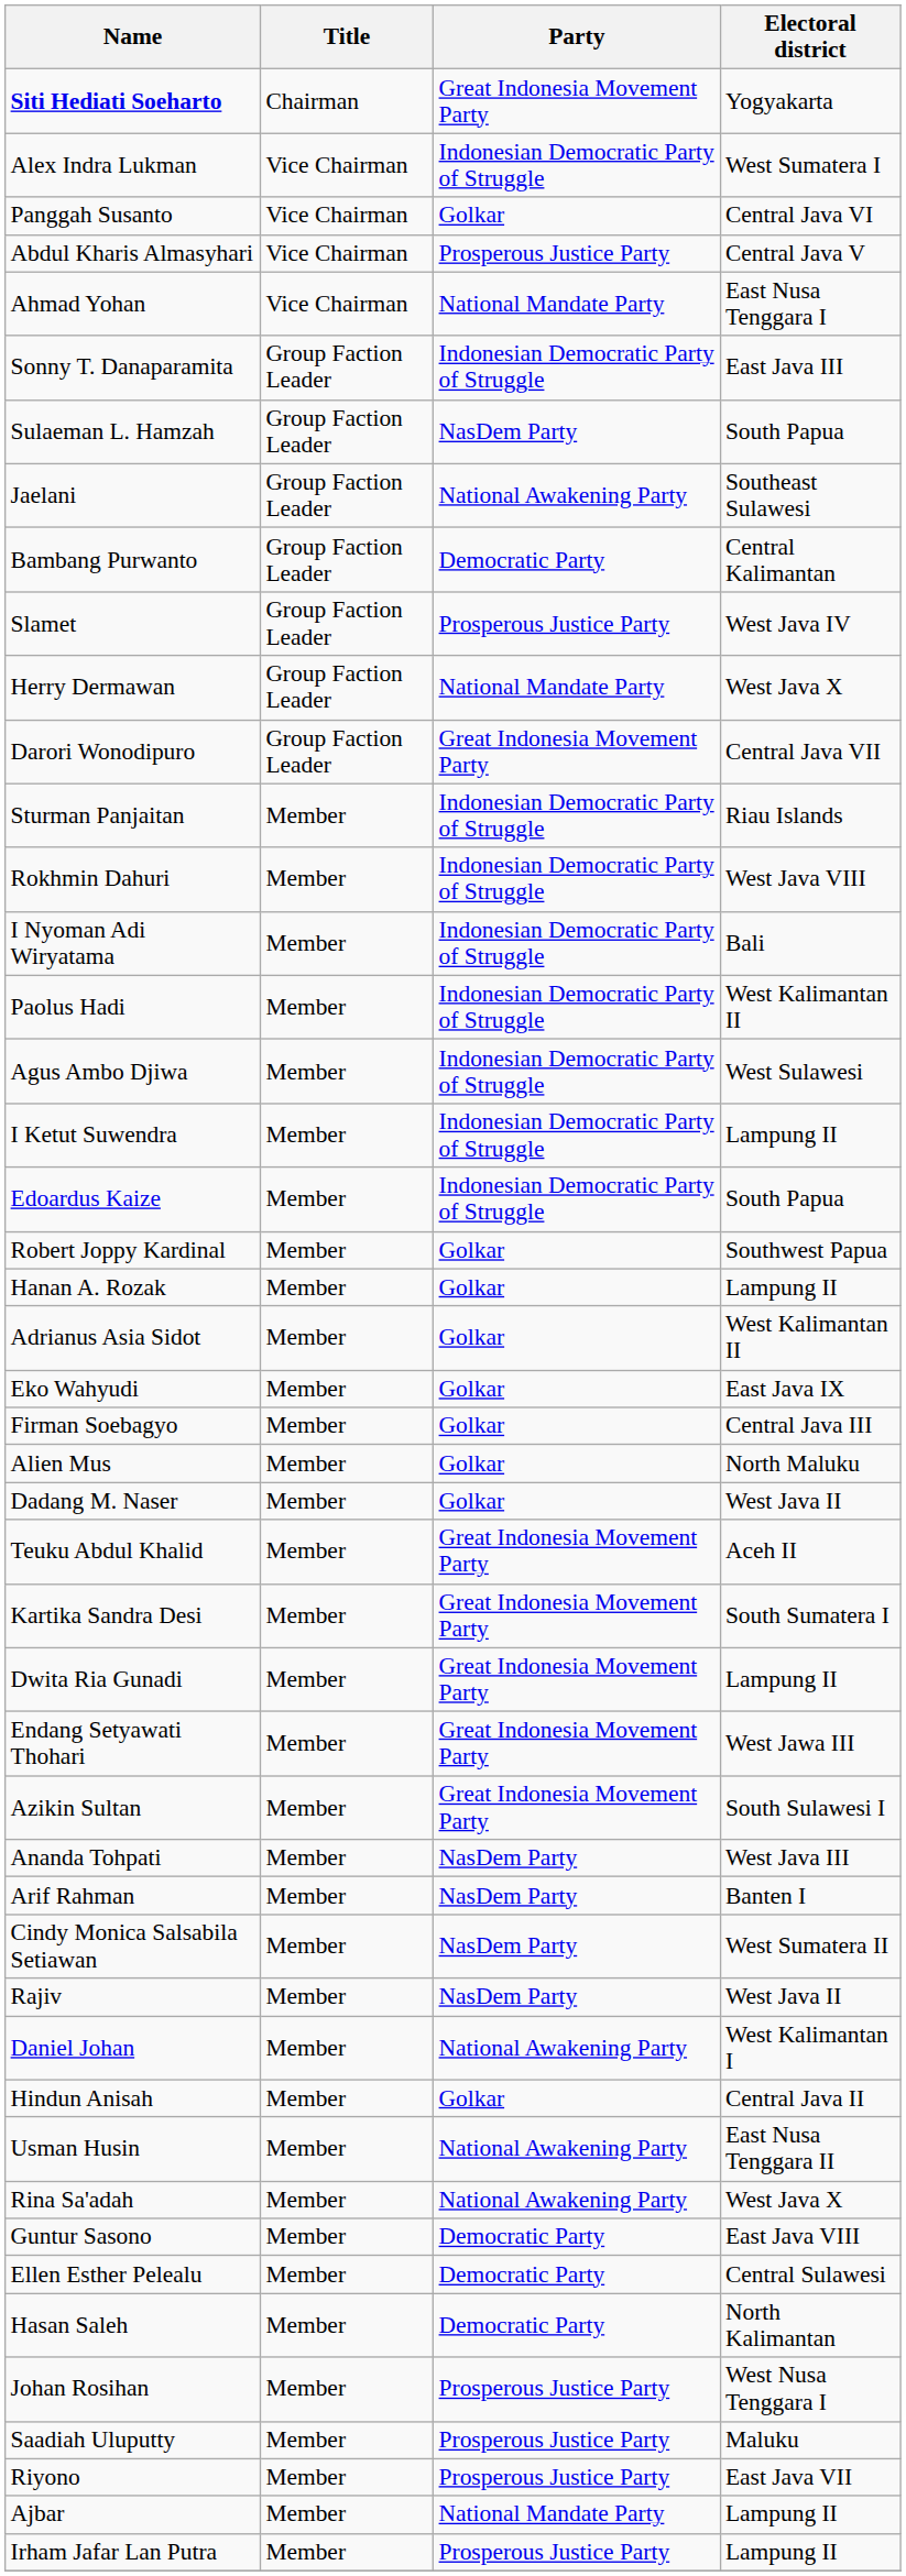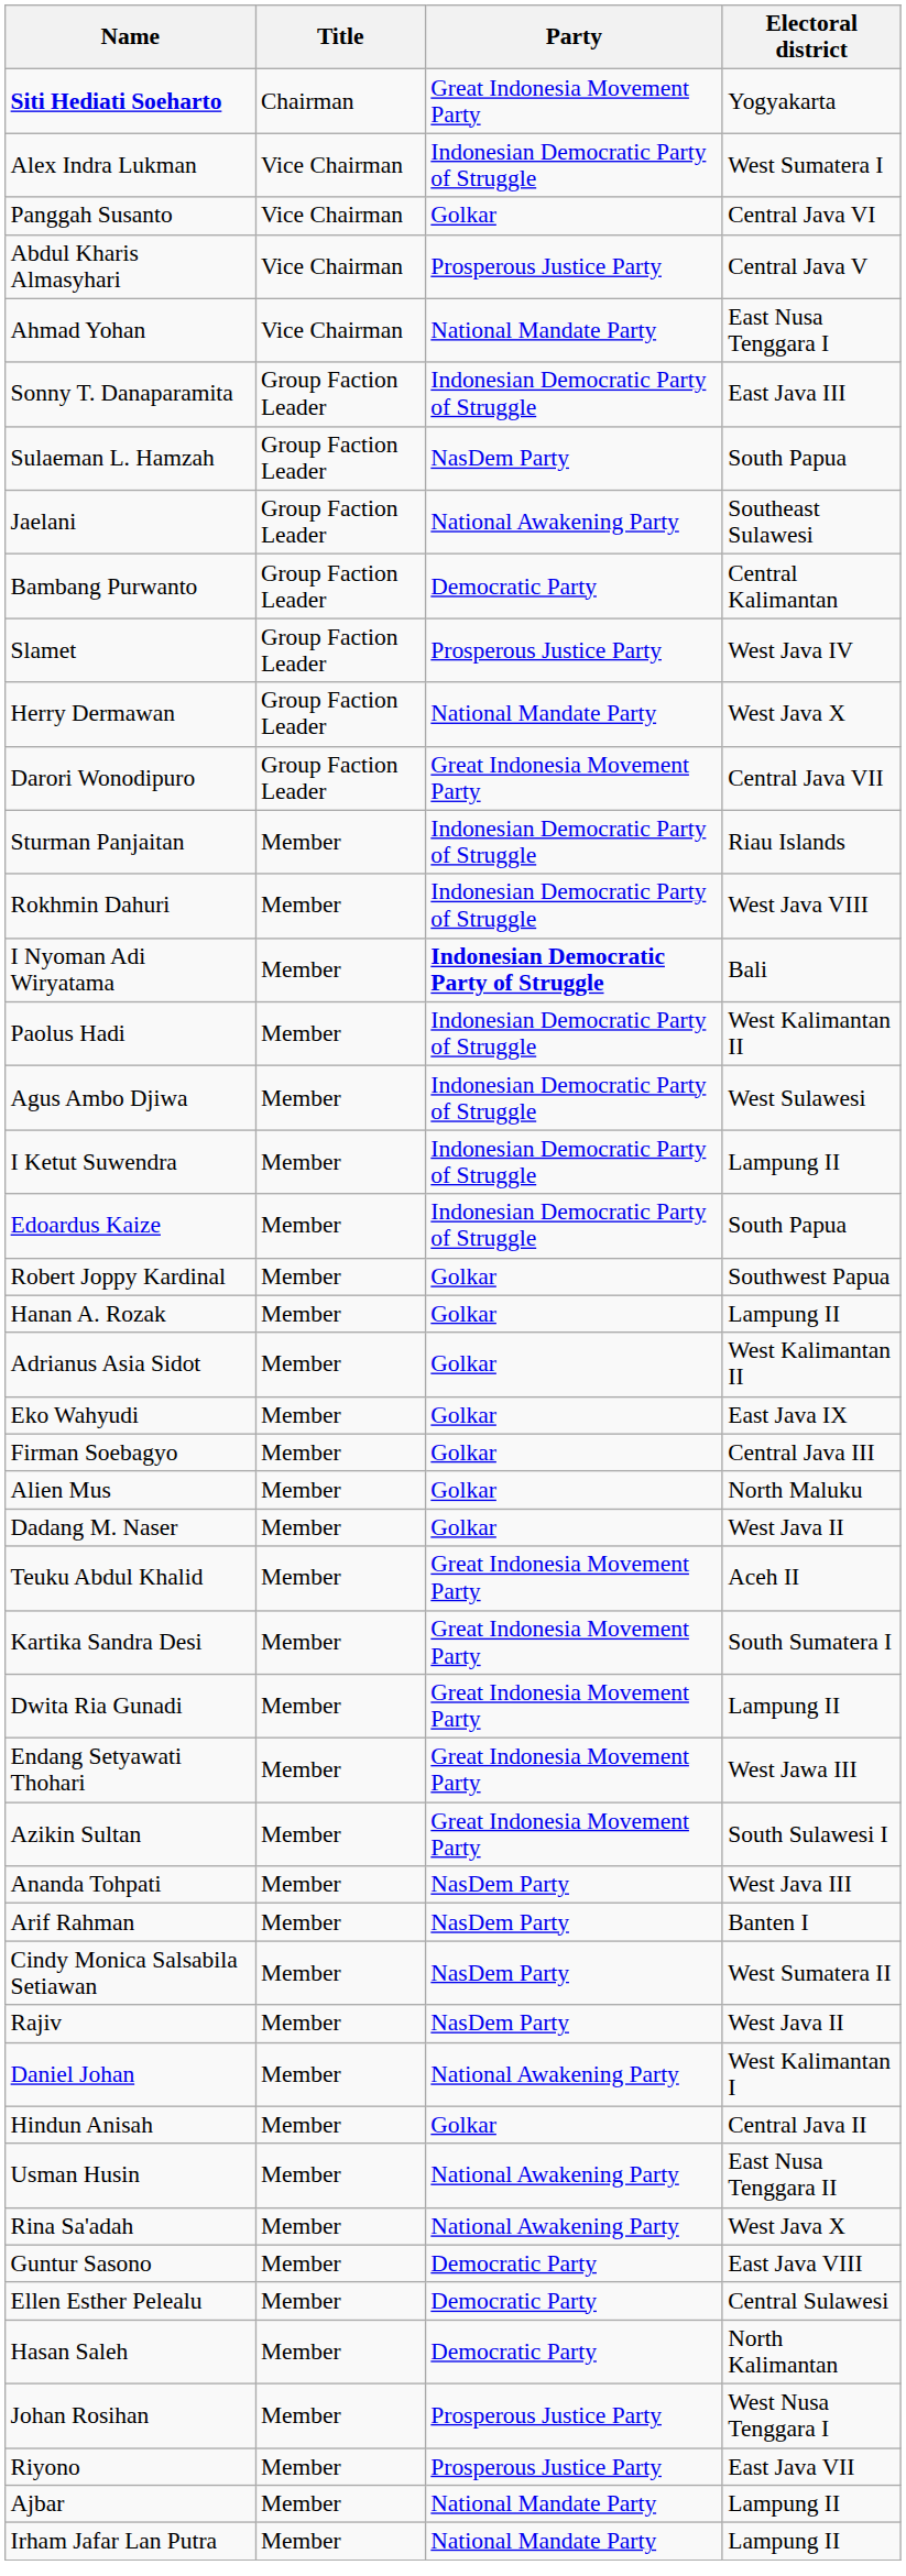 <table class="wikitable">
 <tr>
 <th>Name</th>
 <th>Title</th>
 <th>Party</th>
 <th>Electoral district</th>
 </tr>
 <tr>
 <td><strong><a href='#'>Siti Hediati Soeharto</a></strong></td>
 <td>Chairman</td>
 <td><a href='#'>Great Indonesia Movement Party</a></td>
 <td>Yogyakarta</td>
 </tr>
 <tr>
 <td>Alex Indra Lukman</td>
 <td>Vice Chairman</td>
 <td><a href='#'>Indonesian Democratic Party of Struggle</a></td>
 <td>West Sumatera I</td>
 </tr>
 <tr>
 <td>Panggah Susanto</td>
 <td>Vice Chairman</td>
 <td><a href='#'>Golkar</a></td>
 <td>Central Java VI</td>
 </tr>
 <tr>
 <td>Abdul Kharis Almasyhari</td>
 <td>Vice Chairman</td>
 <td><a href='#'>Prosperous Justice Party</a></td>
 <td>Central Java V</td>
 </tr>
 <tr>
 <td>Ahmad Yohan</td>
 <td>Vice Chairman</td>
 <td><a href='#'>National Mandate Party</a></td>
 <td>East Nusa Tenggara I</td>
 </tr>
 <tr>
 <td>Sonny T. Danaparamita</td>
 <td>Group Faction Leader</td>
 <td><a href='#'>Indonesian Democratic Party of Struggle</a></td>
 <td>East Java III</td>
 </tr>
 <tr>
 <td>Sulaeman L. Hamzah</td>
 <td>Group Faction Leader</td>
 <td><a href='#'>NasDem Party</a></td>
 <td>South Papua</td>
 </tr>
 <tr>
 <td>Jaelani</td>
 <td>Group Faction Leader</td>
 <td><a href='#'>National Awakening Party</a></td>
 <td>Southeast Sulawesi</td>
 </tr>
 <tr>
 <td>Bambang Purwanto</td>
 <td>Group Faction Leader</td>
 <td><a href='#'>Democratic Party</a></td>
 <td>Central Kalimantan</td>
 </tr>
 <tr>
 <td>Slamet</td>
 <td>Group Faction Leader</td>
 <td><a href='#'>Prosperous Justice Party</a></td>
 <td>West Java IV</td>
 </tr>
 <tr>
 <td>Herry Dermawan</td>
 <td>Group Faction Leader</td>
 <td><a href='#'>National Mandate Party</a></td>
 <td>West Java X</td>
 </tr>
 <tr>
 <td>Darori Wonodipuro</td>
 <td>Group Faction Leader</td>
 <td><a href='#'>Great Indonesia Movement Party</a></td>
 <td>Central Java VII</td>
 </tr>
 <tr>
 <td>Sturman Panjaitan</td>
 <td>Member</td>
 <td><a href='#'>Indonesian Democratic Party of Struggle</a></td>
 <td>Riau Islands</td>
 </tr>
 <tr>
 <td>Rokhmin Dahuri</td>
 <td>Member</td>
 <td><a href='#'>Indonesian Democratic Party of Struggle</a></td>
 <td>West Java VIII</td>
 </tr>
 <tr>
 <td>I Nyoman Adi Wiryatama</td>
 <td>Member</td>
-<td><a href='#'>Indonesian Democratic Party of Struggle</a></td>
+<td><strong><a href='#'>Indonesian Democratic Party of Struggle</a></strong></td>
 <td>Bali</td>
 </tr>
 <tr>
 <td>Paolus Hadi</td>
 <td>Member</td>
 <td><a href='#'>Indonesian Democratic Party of Struggle</a></td>
 <td>West Kalimantan II</td>
 </tr>
 <tr>
 <td>Agus Ambo Djiwa</td>
 <td>Member</td>
 <td><a href='#'>Indonesian Democratic Party of Struggle</a></td>
 <td>West Sulawesi</td>
 </tr>
 <tr>
 <td>I Ketut Suwendra</td>
 <td>Member</td>
 <td><a href='#'>Indonesian Democratic Party of Struggle</a></td>
 <td>Lampung II</td>
 </tr>
 <tr>
 <td><a href='#'>Edoardus Kaize</a></td>
 <td>Member</td>
 <td><a href='#'>Indonesian Democratic Party of Struggle</a></td>
 <td>South Papua</td>
 </tr>
 <tr>
 <td>Robert Joppy Kardinal</td>
 <td>Member</td>
 <td><a href='#'>Golkar</a></td>
 <td>Southwest Papua</td>
 </tr>
 <tr>
 <td>Hanan A. Rozak</td>
 <td>Member</td>
 <td><a href='#'>Golkar</a></td>
 <td>Lampung II</td>
 </tr>
 <tr>
 <td>Adrianus Asia Sidot</td>
 <td>Member</td>
 <td><a href='#'>Golkar</a></td>
 <td>West Kalimantan II</td>
 </tr>
 <tr>
 <td>Eko Wahyudi</td>
 <td>Member</td>
 <td><a href='#'>Golkar</a></td>
 <td>East Java IX</td>
 </tr>
 <tr>
 <td>Firman Soebagyo</td>
 <td>Member</td>
 <td><a href='#'>Golkar</a></td>
 <td>Central Java III</td>
 </tr>
 <tr>
 <td>Alien Mus</td>
 <td>Member</td>
 <td><a href='#'>Golkar</a></td>
 <td>North Maluku</td>
 </tr>
 <tr>
 <td>Dadang M. Naser</td>
 <td>Member</td>
 <td><a href='#'>Golkar</a></td>
 <td>West Java II</td>
 </tr>
 <tr>
 <td>Teuku Abdul Khalid</td>
 <td>Member</td>
 <td><a href='#'>Great Indonesia Movement Party</a></td>
 <td>Aceh II</td>
 </tr>
 <tr>
 <td>Kartika Sandra Desi</td>
 <td>Member</td>
 <td><a href='#'>Great Indonesia Movement Party</a></td>
 <td>South Sumatera I</td>
 </tr>
 <tr>
 <td>Dwita Ria Gunadi</td>
 <td>Member</td>
 <td><a href='#'>Great Indonesia Movement Party</a></td>
 <td>Lampung II</td>
 </tr>
 <tr>
 <td>Endang Setyawati Thohari</td>
 <td>Member</td>
 <td><a href='#'>Great Indonesia Movement Party</a></td>
 <td>West Jawa III</td>
 </tr>
 <tr>
 <td>Azikin Sultan</td>
 <td>Member</td>
 <td><a href='#'>Great Indonesia Movement Party</a></td>
 <td>South Sulawesi I</td>
 </tr>
 <tr>
 <td>Ananda Tohpati</td>
 <td>Member</td>
 <td><a href='#'>NasDem Party</a></td>
 <td>West Java III</td>
 </tr>
 <tr>
 <td>Arif Rahman</td>
 <td>Member</td>
 <td><a href='#'>NasDem Party</a></td>
 <td>Banten I</td>
 </tr>
 <tr>
 <td>Cindy Monica Salsabila Setiawan</td>
 <td>Member</td>
 <td><a href='#'>NasDem Party</a></td>
 <td>West Sumatera II</td>
 </tr>
 <tr>
 <td>Rajiv</td>
 <td>Member</td>
 <td><a href='#'>NasDem Party</a></td>
 <td>West Java II</td>
 </tr>
 <tr>
 <td><a href='#'>Daniel Johan</a></td>
 <td>Member</td>
 <td><a href='#'>National Awakening Party</a></td>
 <td>West Kalimantan I</td>
 </tr>
 <tr>
 <td>Hindun Anisah</td>
 <td>Member</td>
 <td><a href='#'>Golkar</a></td>
 <td>Central Java II</td>
 </tr>
 <tr>
 <td>Usman Husin</td>
 <td>Member</td>
 <td><a href='#'>National Awakening Party</a></td>
 <td>East Nusa Tenggara II</td>
 </tr>
 <tr>
 <td>Rina Sa'adah</td>
 <td>Member</td>
 <td><a href='#'>National Awakening Party</a></td>
 <td>West Java X</td>
 </tr>
 <tr>
 <td>Guntur Sasono</td>
 <td>Member</td>
 <td><a href='#'>Democratic Party</a></td>
 <td>East Java VIII</td>
 </tr>
 <tr>
 <td>Ellen Esther Pelealu</td>
 <td>Member</td>
 <td><a href='#'>Democratic Party</a></td>
 <td>Central Sulawesi</td>
 </tr>
 <tr>
 <td>Hasan Saleh</td>
 <td>Member</td>
 <td><a href='#'>Democratic Party</a></td>
 <td>North Kalimantan</td>
 </tr>
 <tr>
 <td>Johan Rosihan</td>
 <td>Member</td>
 <td><a href='#'>Prosperous Justice Party</a></td>
 <td>West Nusa Tenggara I</td>
 </tr>
 <tr>
-<td>Saadiah Uluputty</td>
-<td>Member</td>
-<td><a href='#'>Prosperous Justice Party</a></td>
-<td>Maluku</td>
-</tr>
-<tr>
 <td>Riyono</td>
 <td>Member</td>
 <td><a href='#'>Prosperous Justice Party</a></td>
 <td>East Java VII</td>
 </tr>
 <tr>
 <td>Ajbar</td>
 <td>Member</td>
 <td><a href='#'>National Mandate Party</a></td>
 <td>Lampung II</td>
 </tr>
 <tr>
 <td>Irham Jafar Lan Putra</td>
 <td>Member</td>
-<td><a href='#'>Prosperous Justice Party</a></td>
+<td><a href='#'>National Mandate Party</a></td>
 <td>Lampung II</td>
 </tr>
 <tr>
 </tr>
 </table>
